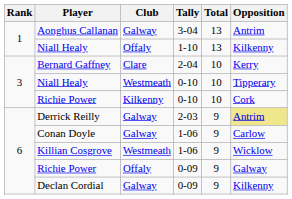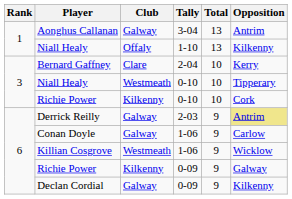 <table class="wikitable">
 <tr>
 <th>Rank</th>
 <th>Player</th>
 <th>Club</th>
 <th>Tally</th>
 <th>Total</th>
 <th>Opposition</th>
 </tr>
 <tr>
 <td rowspan="2" style="text-align:center;">1</td>
 <td><a href='#'>Aonghus Callanan</a></td>
 <td><a href='#'>Galway</a></td>
 <td align=center>3-04</td>
 <td align=center>13</td>
 <td><a href='#'>Antrim</a></td>
 </tr>
 <tr>
 <td><a href='#'>Niall Healy</a></td>
 <td><a href='#'>Offaly</a></td>
 <td align=center>1-10</td>
 <td align=center>13</td>
 <td><a href='#'>Kilkenny</a></td>
 </tr>
 <tr>
 <td rowspan="3" style="text-align:center;">3</td>
 <td><a href='#'>Bernard Gaffney</a></td>
 <td><a href='#'>Clare</a></td>
 <td align=center>2-04</td>
 <td align=center>10</td>
 <td><a href='#'>Kerry</a></td>
 </tr>
 <tr>
 <td><a href='#'>Niall Healy</a></td>
 <td><a href='#'>Westmeath</a></td>
 <td align=center>0-10</td>
 <td align=center>10</td>
 <td><a href='#'>Tipperary</a></td>
 </tr>
 <tr>
 <td><a href='#'>Richie Power</a></td>
 <td><a href='#'>Kilkenny</a></td>
 <td align=center>0-10</td>
 <td align=center>10</td>
 <td><a href='#'>Cork</a></td>
 </tr>
 <tr>
 <td rowspan="5" style="text-align:center;">6</td>
 <td>Derrick Reilly</td>
 <td><a href='#'>Galway</a></td>
 <td align=center>2-03</td>
 <td align=center>9</td>
 <td style="background: khaki;"><a href='#'>Antrim</a></td>
 </tr>
 <tr>
 <td>Conan Doyle</td>
 <td><a href='#'>Galway</a></td>
 <td align=center>1-06</td>
 <td align=center>9</td>
 <td><a href='#'>Carlow</a></td>
 </tr>
 <tr>
 <td><a href='#'>Killian Cosgrove</a></td>
 <td><a href='#'>Westmeath</a></td>
 <td align=center>1-06</td>
 <td align=center>9</td>
 <td><a href='#'>Wicklow</a></td>
 </tr>
 <tr>
 <td><a href='#'>Richie Power</a></td>
-<td><a href='#'>Offaly</a></td>
+<td><a href='#'>Kilkenny</a></td>
 <td align=center>0-09</td>
 <td align=center>9</td>
 <td><a href='#'>Galway</a></td>
 </tr>
 <tr>
 <td>Declan Cordial</td>
 <td><a href='#'>Galway</a></td>
 <td align=center>0-09</td>
 <td align=center>9</td>
 <td><a href='#'>Kilkenny</a></td>
 </tr>
 </table>
